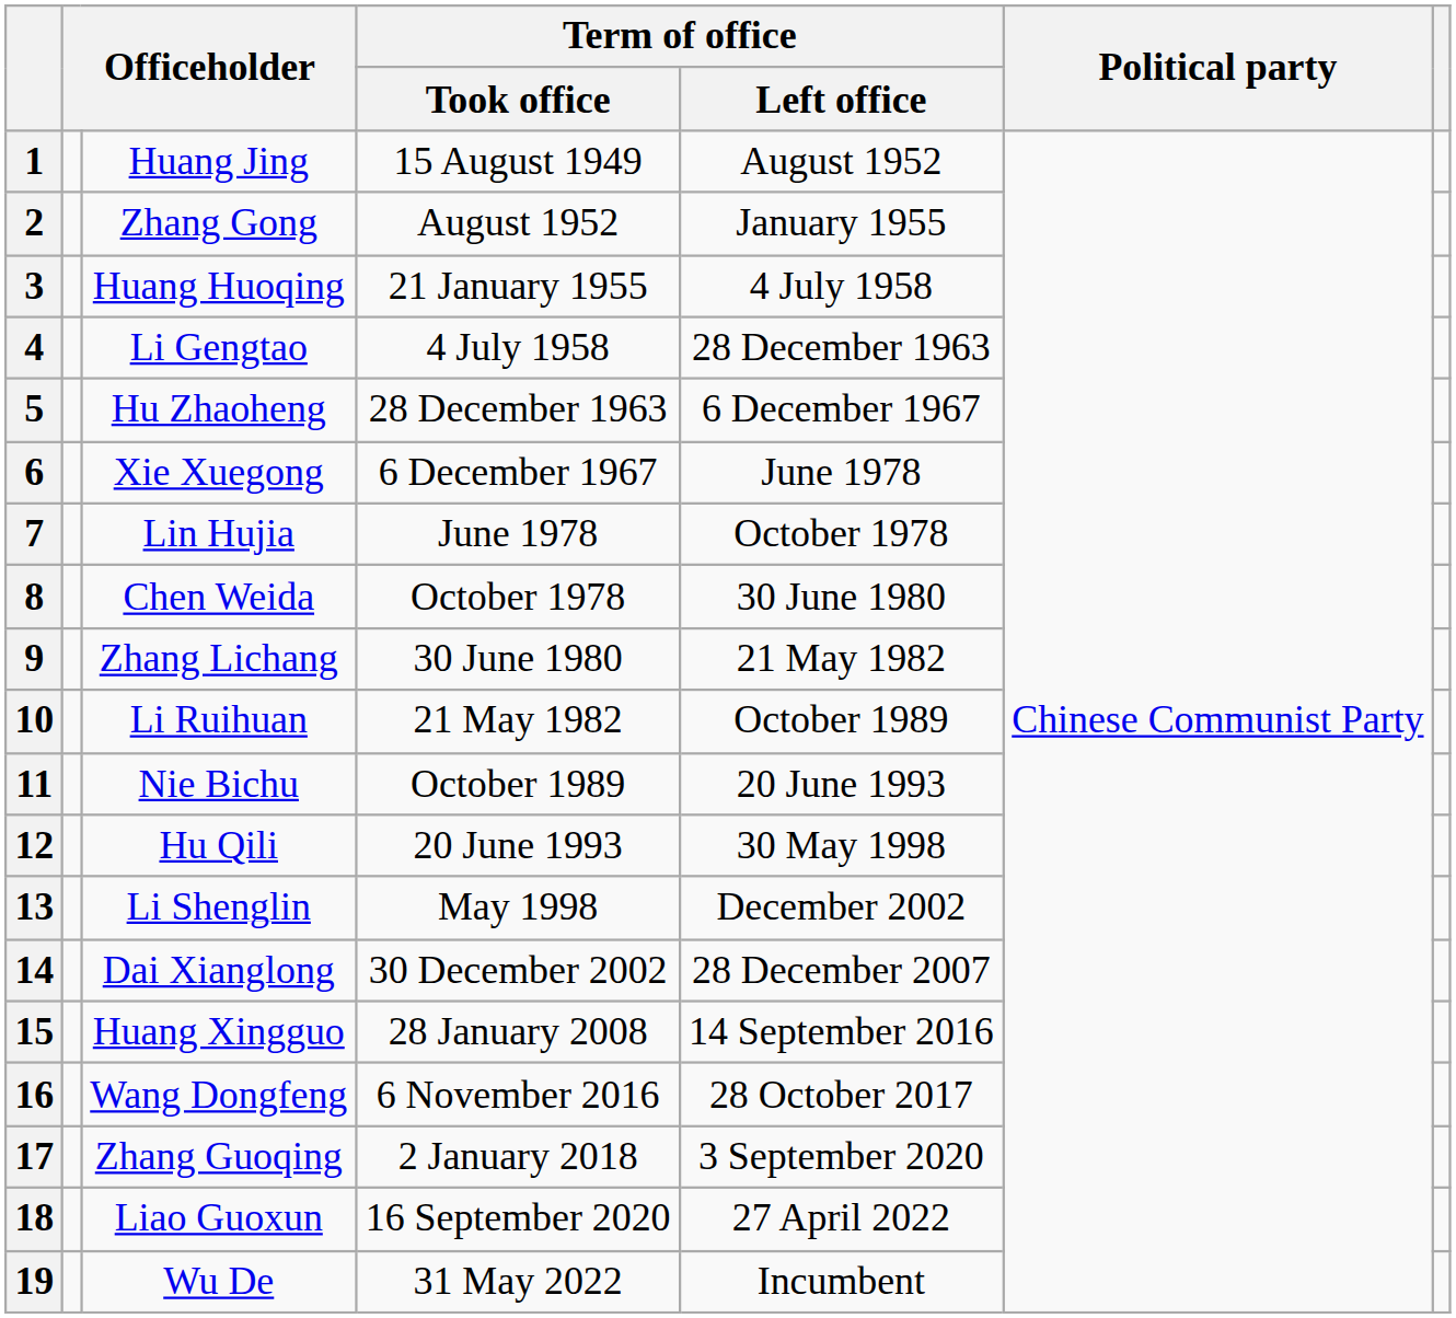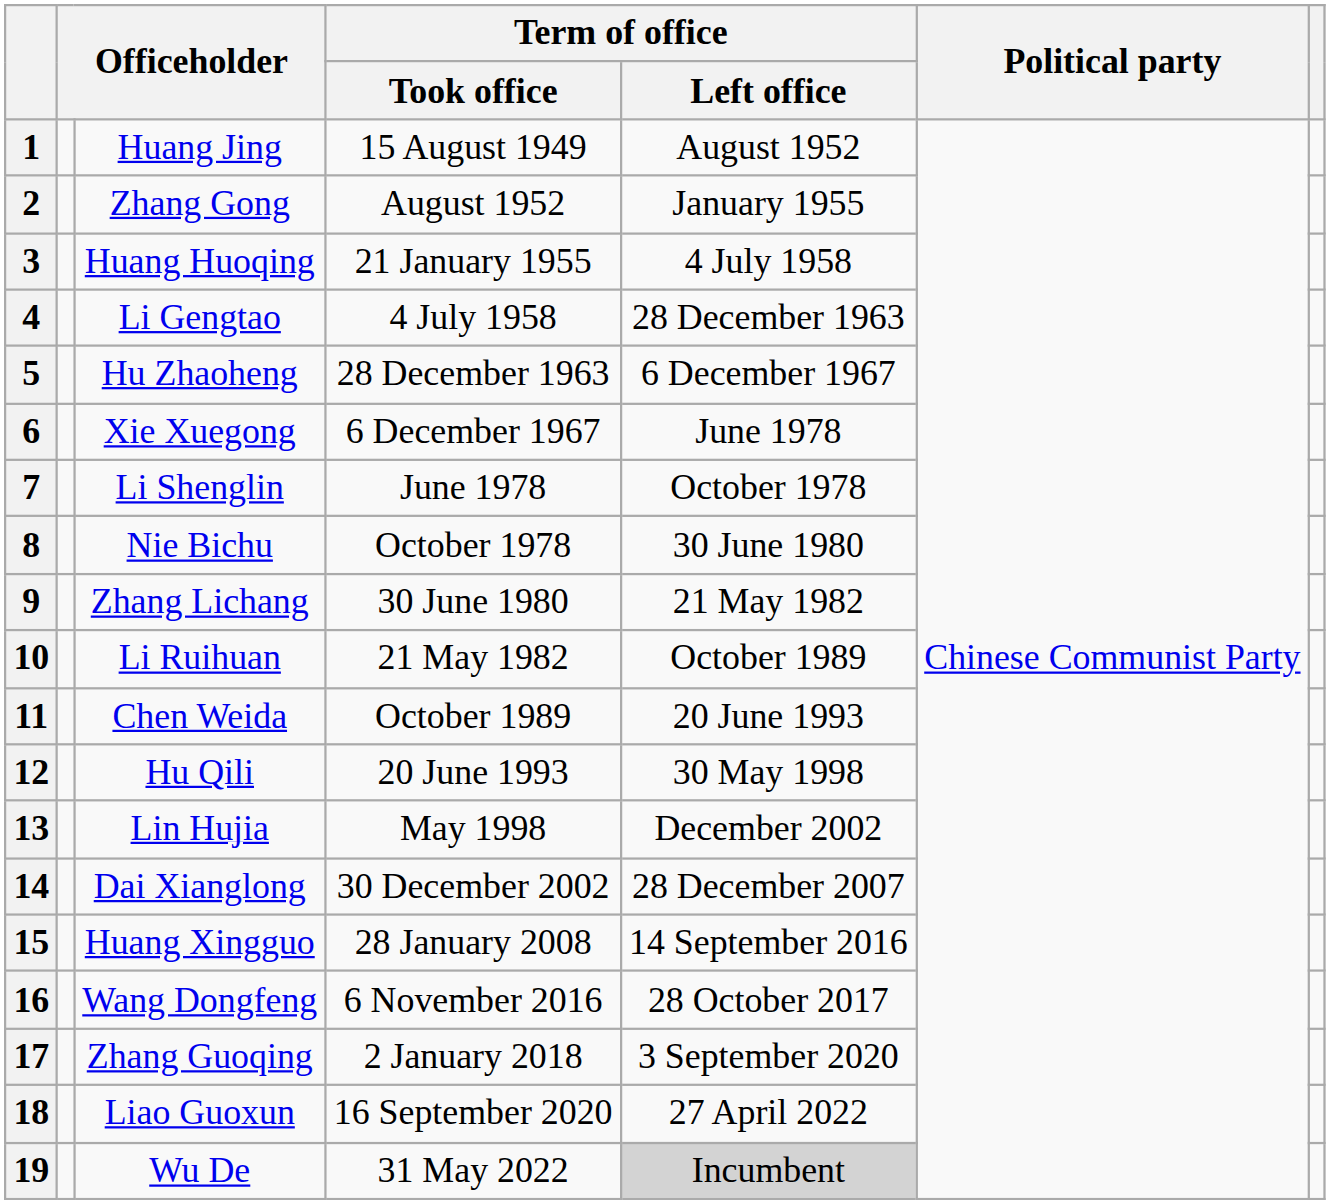 <table class="wikitable" style="text-align:center">
 <tr>
 <th rowspan="2"></th>
 <th colspan="2" rowspan="2">Officeholder</th>
 <th colspan="2">Term of office</th>
 <th rowspan="2">Political party</th>
 <th rowspan="2"></th>
 </tr>
 <tr>
 <th>Took office</th>
 <th>Left office</th>
 </tr>
 <tr>
 <th>1</th>
 <td></td>
 <td><a href='#'>Huang Jing</a><br></td>
 <td>15 August 1949</td>
 <td>August 1952</td>
 <td rowspan="19"><a href='#'>Chinese Communist Party</a></td>
 <td></td>
 </tr>
 <tr>
 <th>2</th>
 <td></td>
 <td><a href='#'>Zhang Gong</a><br></td>
 <td>August 1952</td>
 <td>January 1955</td>
 <td></td>
 </tr>
 <tr>
 <th>3</th>
 <td></td>
 <td><a href='#'>Huang Huoqing</a><br></td>
 <td>21 January 1955</td>
 <td>4 July 1958</td>
 <td></td>
 </tr>
 <tr>
 <th>4</th>
 <td></td>
 <td><a href='#'>Li Gengtao</a><br></td>
 <td>4 July 1958</td>
 <td>28 December 1963</td>
 <td></td>
 </tr>
 <tr>
 <th>5</th>
 <td></td>
 <td><a href='#'>Hu Zhaoheng</a><br></td>
 <td>28 December 1963</td>
 <td>6 December 1967</td>
 <td></td>
 </tr>
 <tr>
 <th>6</th>
 <td></td>
 <td><a href='#'>Xie Xuegong</a><br></td>
 <td>6 December 1967</td>
 <td>June 1978</td>
 <td></td>
 </tr>
 <tr>
 <th>7</th>
 <td></td>
-<td><a href='#'>Lin Hujia</a><br></td>
+<td><a href='#'>Li Shenglin</a><br></td>
 <td>June 1978</td>
 <td>October 1978</td>
 <td></td>
 </tr>
 <tr>
 <th>8</th>
 <td></td>
-<td><a href='#'>Chen Weida</a><br></td>
+<td><a href='#'>Nie Bichu</a><br></td>
 <td>October 1978</td>
 <td>30 June 1980</td>
 <td></td>
 </tr>
 <tr>
 <th>9</th>
 <td></td>
 <td><a href='#'>Zhang Lichang</a><br></td>
 <td>30 June 1980</td>
 <td>21 May 1982</td>
 <td></td>
 </tr>
 <tr>
 <th>10</th>
 <td></td>
 <td><a href='#'>Li Ruihuan</a><br></td>
 <td>21 May 1982</td>
 <td>October 1989</td>
 <td></td>
 </tr>
 <tr>
 <th>11</th>
 <td></td>
-<td><a href='#'>Nie Bichu</a><br></td>
+<td><a href='#'>Chen Weida</a><br></td>
 <td>October 1989</td>
 <td>20 June 1993</td>
 <td></td>
 </tr>
 <tr>
 <th>12</th>
 <td></td>
 <td><a href='#'>Hu Qili</a><br></td>
 <td>20 June 1993</td>
 <td>30 May 1998</td>
 <td></td>
 </tr>
 <tr>
 <th>13</th>
 <td></td>
-<td><a href='#'>Li Shenglin</a><br></td>
+<td><a href='#'>Lin Hujia</a><br></td>
 <td>May 1998</td>
 <td>December 2002</td>
 <td></td>
 </tr>
 <tr>
 <th>14</th>
 <td></td>
 <td><a href='#'>Dai Xianglong</a><br></td>
 <td>30 December 2002</td>
 <td>28 December 2007</td>
 <td></td>
 </tr>
 <tr>
 <th>15</th>
 <td></td>
 <td><a href='#'>Huang Xingguo</a><br></td>
 <td>28 January 2008<br></td>
 <td>14 September 2016</td>
 <td></td>
 </tr>
 <tr>
 <th>16</th>
 <td></td>
 <td><a href='#'>Wang Dongfeng</a><br></td>
 <td>6 November 2016<br></td>
 <td>28 October 2017</td>
 <td></td>
 </tr>
 <tr>
 <th>17</th>
 <td></td>
 <td><a href='#'>Zhang Guoqing</a><br></td>
 <td>2 January 2018</td>
 <td>3 September 2020</td>
 <td></td>
 </tr>
 <tr>
 <th>18</th>
 <td></td>
 <td><a href='#'>Liao Guoxun</a><br></td>
 <td>16 September 2020<br></td>
 <td>27 April 2022</td>
 <td></td>
 </tr>
 <tr>
 <th>19</th>
 <td></td>
 <td><a href='#'>Wu De</a><br></td>
 <td>31 May 2022</td>
-<td>Incumbent</td>
+<td style="background: lightgrey;">Incumbent</td>
 <td></td>
 </tr>
 </table>
